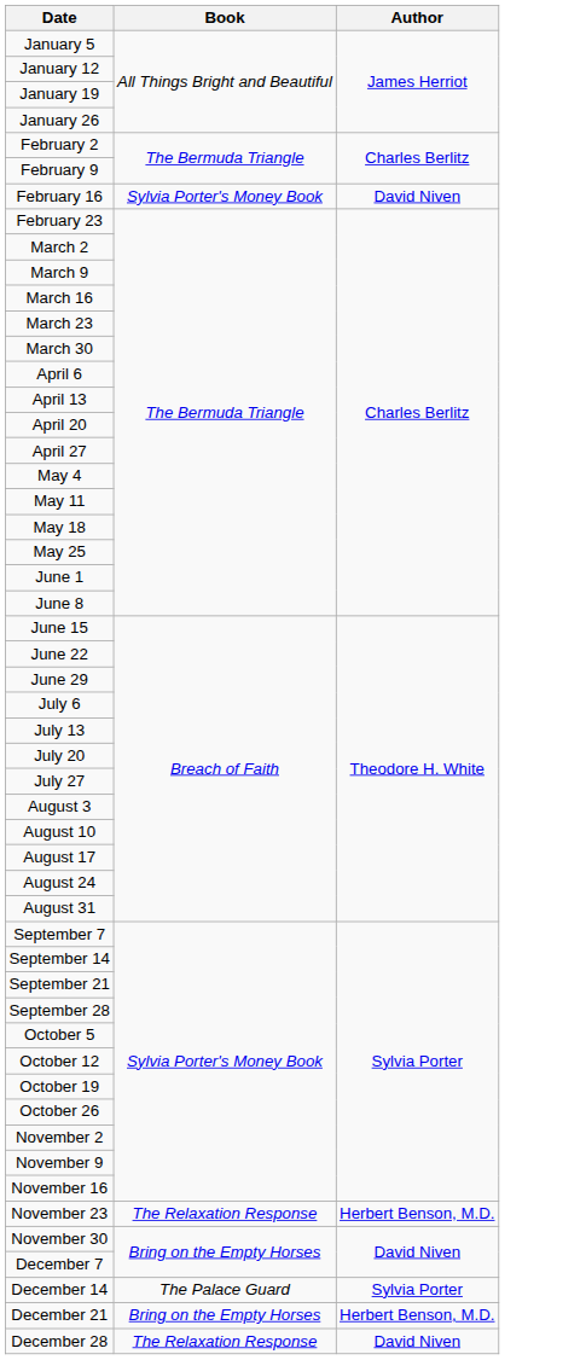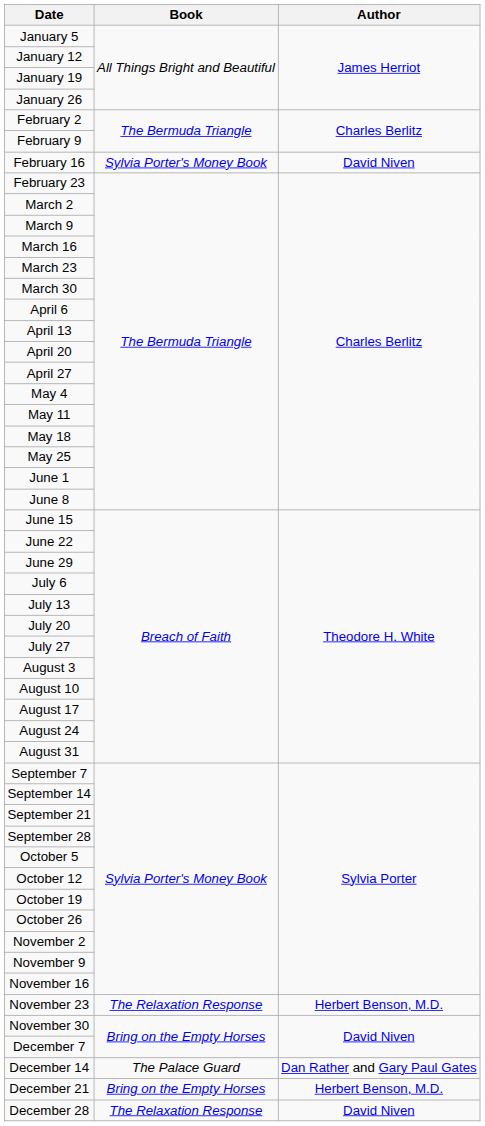 <table class="wikitable sortable" style="text-align: center">
 <tr>
 <th>Date</th>
 <th>Book</th>
 <th>Author</th>
 </tr>
 <tr>
 <td>January 5</td>
 <td rowspan=4><em>All Things Bright and Beautiful</em></td>
 <td rowspan=4><a href='#'>James Herriot</a></td>
 </tr>
 <tr>
 <td>January 12</td>
 </tr>
 <tr>
 <td>January 19</td>
 </tr>
 <tr>
 <td>January 26</td>
 </tr>
 <tr>
 <td>February 2</td>
 <td rowspan=2><em><a href='#'>The Bermuda Triangle</a></em></td>
 <td rowspan=2><a href='#'>Charles Berlitz</a></td>
 </tr>
 <tr>
 <td>February 9</td>
 </tr>
 <tr>
 <td>February 16</td>
 <td><em><a href='#'>Sylvia Porter's Money Book</a></em></td>
 <td><a href='#'>David Niven</a></td>
 </tr>
 <tr>
 <td>February 23</td>
 <td rowspan=16><em><a href='#'>The Bermuda Triangle</a></em></td>
 <td rowspan=16><a href='#'>Charles Berlitz</a></td>
 </tr>
 <tr>
 <td>March 2</td>
 </tr>
 <tr>
 <td>March 9</td>
 </tr>
 <tr>
 <td>March 16</td>
 </tr>
 <tr>
 <td>March 23</td>
 </tr>
 <tr>
 <td>March 30</td>
 </tr>
 <tr>
 <td>April 6</td>
 </tr>
 <tr>
 <td>April 13</td>
 </tr>
 <tr>
 <td>April 20</td>
 </tr>
 <tr>
 <td>April 27</td>
 </tr>
 <tr>
 <td>May 4</td>
 </tr>
 <tr>
 <td>May 11</td>
 </tr>
 <tr>
 <td>May 18</td>
 </tr>
 <tr>
 <td>May 25</td>
 </tr>
 <tr>
 <td>June 1</td>
 </tr>
 <tr>
 <td>June 8</td>
 </tr>
 <tr>
 <td>June 15</td>
 <td rowspan=12><em><a href='#'>Breach of Faith</a></em></td>
 <td rowspan=12><a href='#'>Theodore H. White</a></td>
 </tr>
 <tr>
 <td>June 22</td>
 </tr>
 <tr>
 <td>June 29</td>
 </tr>
 <tr>
 <td>July 6</td>
 </tr>
 <tr>
 <td>July 13</td>
 </tr>
 <tr>
 <td>July 20</td>
 </tr>
 <tr>
 <td>July 27</td>
 </tr>
 <tr>
 <td>August 3</td>
 </tr>
 <tr>
 <td>August 10</td>
 </tr>
 <tr>
 <td>August 17</td>
 </tr>
 <tr>
 <td>August 24</td>
 </tr>
 <tr>
 <td>August 31</td>
 </tr>
 <tr>
 <td>September 7</td>
 <td rowspan=11><em><a href='#'>Sylvia Porter's Money Book</a></em></td>
 <td rowspan=11><a href='#'>Sylvia Porter</a></td>
 </tr>
 <tr>
 <td>September 14</td>
 </tr>
 <tr>
 <td>September 21</td>
 </tr>
 <tr>
 <td>September 28</td>
 </tr>
 <tr>
 <td>October 5</td>
 </tr>
 <tr>
 <td>October 12</td>
 </tr>
 <tr>
 <td>October 19</td>
 </tr>
 <tr>
 <td>October 26</td>
 </tr>
 <tr>
 <td>November 2</td>
 </tr>
 <tr>
 <td>November 9</td>
 </tr>
 <tr>
 <td>November 16</td>
 </tr>
 <tr>
 <td>November 23</td>
 <td><em><a href='#'>The Relaxation Response</a></em></td>
 <td><a href='#'>Herbert Benson, M.D.</a></td>
 </tr>
 <tr>
 <td>November 30</td>
 <td rowspan=2><em><a href='#'>Bring on the Empty Horses</a></em></td>
 <td rowspan=2><a href='#'>David Niven</a></td>
 </tr>
 <tr>
 <td>December 7</td>
 </tr>
 <tr>
 <td>December 14</td>
 <td><em>The Palace Guard</em></td>
-<td><a href='#'>Sylvia Porter</a></td>
+<td><a href='#'>Dan Rather</a> and <a href='#'>Gary Paul Gates</a></td>
 </tr>
 <tr>
 <td>December 21</td>
 <td><em><a href='#'>Bring on the Empty Horses</a></em></td>
 <td><a href='#'>Herbert Benson, M.D.</a></td>
 </tr>
 <tr>
 <td>December 28</td>
 <td><em><a href='#'>The Relaxation Response</a></em></td>
 <td><a href='#'>David Niven</a></td>
 </tr>
 </table>
